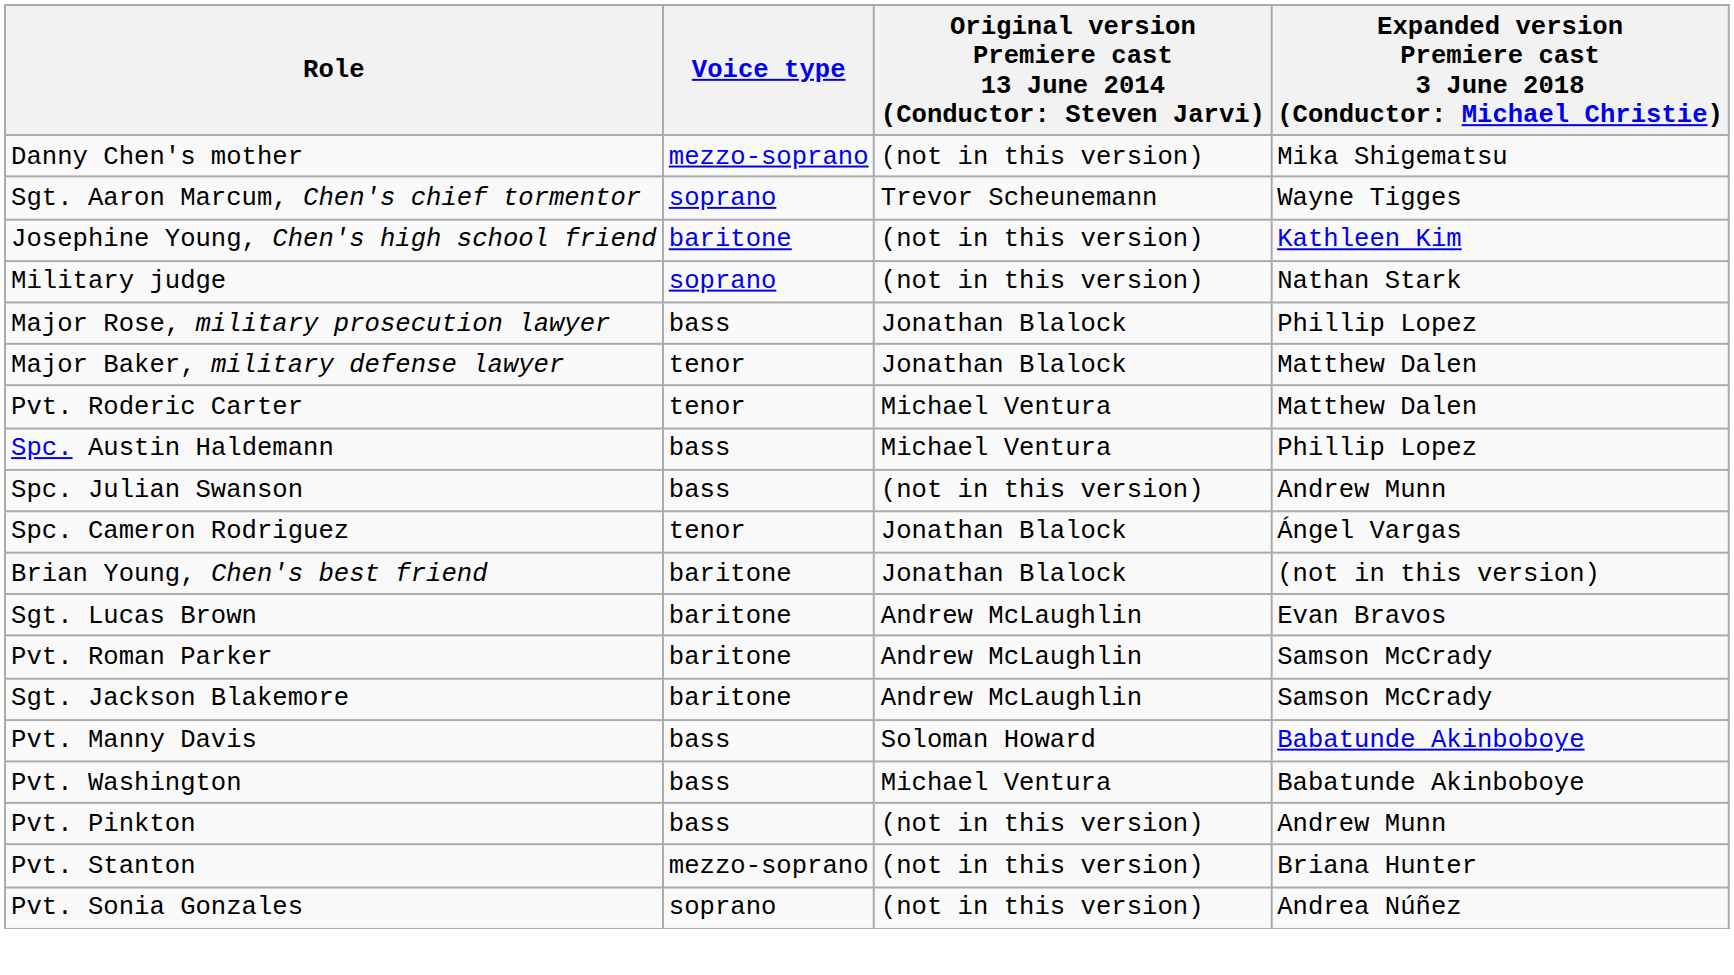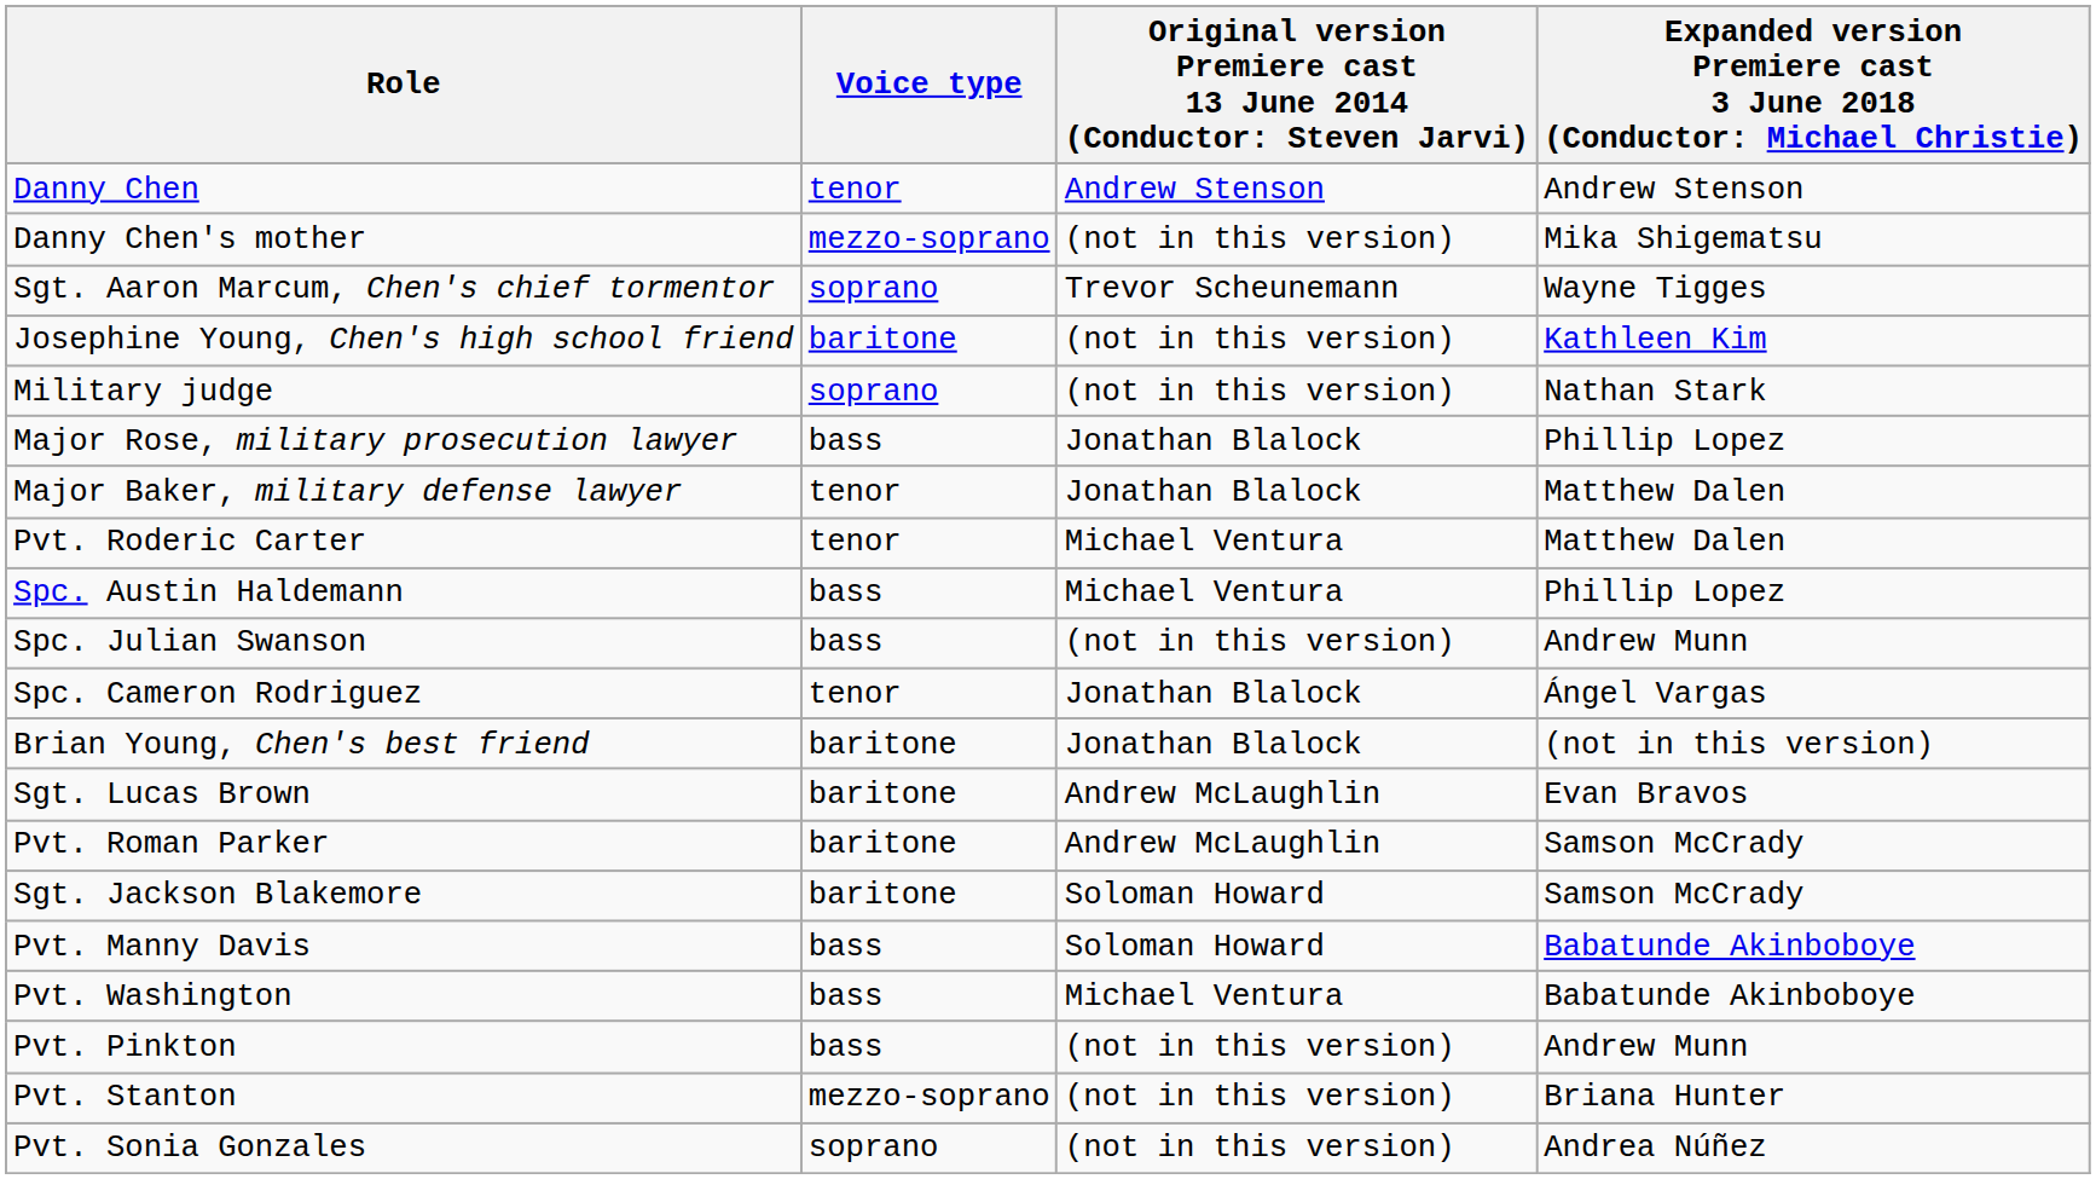 <table class="wikitable">
 <tr>
 <th>Role</th>
 <th><a href='#'>Voice type</a></th>
 <th>Original version<br>Premiere cast<br>13 June 2014<br>(Conductor: Steven Jarvi)</th>
 <th>Expanded version<br>Premiere cast<br>3 June 2018<br>(Conductor: <a href='#'>Michael Christie</a>)</th>
+</tr>
+<tr>
+<td><a href='#'>Danny Chen</a></td>
+<td><a href='#'>tenor</a></td>
+<td><a href='#'>Andrew Stenson</a></td>
+<td>Andrew Stenson</td>
 </tr>
 <tr>
 <td>Danny Chen's mother</td>
 <td><a href='#'>mezzo-soprano</a></td>
 <td>(not in this version)</td>
 <td>Mika Shigematsu</td>
 </tr>
 <tr>
 <td>Sgt. Aaron Marcum, <em>Chen's chief tormentor</em></td>
 <td><a href='#'>soprano</a></td>
 <td>Trevor Scheunemann</td>
 <td>Wayne Tigges</td>
 </tr>
 <tr>
 <td>Josephine Young, <em>Chen's high school friend</em></td>
 <td><a href='#'>baritone</a></td>
 <td>(not in this version)</td>
 <td><a href='#'>Kathleen Kim</a></td>
 </tr>
 <tr>
 <td>Military judge</td>
 <td><a href='#'>soprano</a></td>
 <td>(not in this version)</td>
 <td>Nathan Stark</td>
 </tr>
 <tr>
 <td>Major Rose, <em>military prosecution lawyer</em></td>
 <td>bass</td>
 <td>Jonathan Blalock</td>
 <td>Phillip Lopez</td>
 </tr>
 <tr>
 <td>Major Baker, <em>military defense lawyer</em></td>
 <td>tenor</td>
 <td>Jonathan Blalock</td>
 <td>Matthew Dalen</td>
 </tr>
 <tr>
 <td>Pvt. Roderic Carter</td>
 <td>tenor</td>
 <td>Michael Ventura</td>
 <td>Matthew Dalen</td>
 </tr>
 <tr>
 <td><a href='#'>Spc.</a> Austin Haldemann</td>
 <td>bass</td>
 <td>Michael Ventura</td>
 <td>Phillip Lopez</td>
 </tr>
 <tr>
 <td>Spc. Julian Swanson</td>
 <td>bass</td>
 <td>(not in this version)</td>
 <td>Andrew Munn</td>
 </tr>
 <tr>
 <td>Spc. Cameron Rodriguez</td>
 <td>tenor</td>
 <td>Jonathan Blalock</td>
 <td>Ángel Vargas</td>
 </tr>
 <tr>
 <td>Brian Young, <em>Chen's best friend</em></td>
 <td>baritone</td>
 <td>Jonathan Blalock</td>
 <td>(not in this version)</td>
 </tr>
 <tr>
 <td>Sgt. Lucas Brown</td>
 <td>baritone</td>
 <td>Andrew McLaughlin</td>
 <td>Evan Bravos</td>
 </tr>
 <tr>
 <td>Pvt. Roman Parker</td>
 <td>baritone</td>
 <td>Andrew McLaughlin</td>
 <td>Samson McCrady</td>
 </tr>
 <tr>
 <td>Sgt. Jackson Blakemore</td>
 <td>baritone</td>
-<td>Andrew McLaughlin</td>
+<td>Soloman Howard</td>
 <td>Samson McCrady</td>
 </tr>
 <tr>
 <td>Pvt. Manny Davis</td>
 <td>bass</td>
 <td>Soloman Howard</td>
 <td><a href='#'>Babatunde Akinboboye</a></td>
 </tr>
 <tr>
 <td>Pvt. Washington</td>
 <td>bass</td>
 <td>Michael Ventura</td>
 <td>Babatunde Akinboboye</td>
 </tr>
 <tr>
 <td>Pvt. Pinkton</td>
 <td>bass</td>
 <td>(not in this version)</td>
 <td>Andrew Munn</td>
 </tr>
 <tr>
 <td>Pvt. Stanton</td>
 <td>mezzo-soprano</td>
 <td>(not in this version)</td>
 <td>Briana Hunter</td>
 </tr>
 <tr>
 <td>Pvt. Sonia Gonzales</td>
 <td>soprano</td>
 <td>(not in this version)</td>
 <td>Andrea Núñez</td>
 </tr>
 </table>
